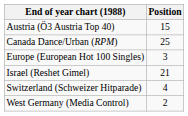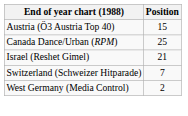 <table class="wikitable sortable">
 <tr>
 <th>End of year chart (1988)</th>
 <th align="center">Position</th>
 </tr>
 <tr>
 <td>Austria (Ö3 Austria Top 40)</td>
 <td align="center">15</td>
 </tr>
 <tr>
 <td>Canada Dance/Urban (<em>RPM</em>)</td>
 <td align="center">25</td>
 </tr>
 <tr>
-<td>Europe (European Hot 100 Singles)</td>
-<td align="center">3</td>
-</tr>
-<tr>
 <td>Israel (Reshet Gimel)</td>
 <td align="center">21</td>
 </tr>
 <tr>
 <td>Switzerland (Schweizer Hitparade)</td>
-<td align="center">4</td>
+<td align="center">7</td>
 </tr>
 <tr>
 <td>West Germany (Media Control)</td>
 <td align="center">2</td>
 </tr>
 </table>
